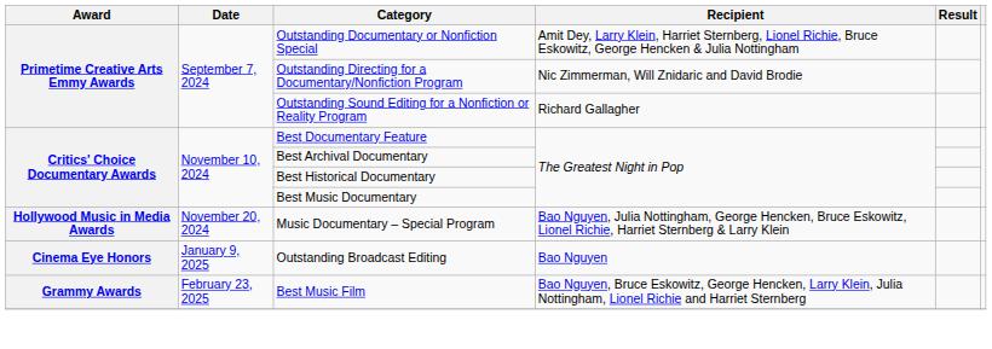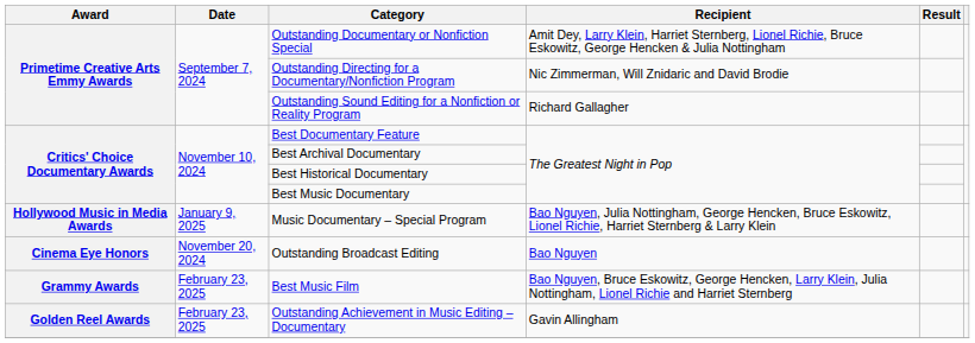 <table class="wikitable sortable plainrowheaders">
 <tr>
 <th>Award</th>
 <th>Date</th>
 <th>Category</th>
 <th>Recipient</th>
 <th>Result</th>
 <th></th>
 </tr>
 <tr>
 <th rowspan="3" scope="row"><a href='#'>Primetime Creative Arts Emmy Awards</a></th>
 <td rowspan="3"><a href='#'>September 7, 2024</a></td>
 <td><a href='#'>Outstanding Documentary or Nonfiction Special</a></td>
 <td>Amit Dey, <a href='#'>Larry Klein</a>, Harriet Sternberg, <a href='#'>Lionel Richie</a>, Bruce Eskowitz, George Hencken & Julia Nottingham</td>
 <td></td>
 <td rowspan="3" align="center"></td>
 </tr>
 <tr>
 <td><a href='#'>Outstanding Directing for a Documentary/Nonfiction Program</a></td>
 <td>Nic Zimmerman, Will Znidaric and David Brodie</td>
 <td></td>
 </tr>
 <tr>
 <td><a href='#'>Outstanding Sound Editing for a Nonfiction or Reality Program</a></td>
 <td>Richard Gallagher</td>
 <td></td>
 </tr>
 <tr>
 <th rowspan="4" scope="row"><a href='#'>Critics' Choice Documentary Awards</a></th>
 <td rowspan="4"><a href='#'>November 10, 2024</a></td>
 <td><a href='#'>Best Documentary Feature</a></td>
 <td rowspan="4"><em>The Greatest Night in Pop</em></td>
 <td></td>
 <td rowspan="4" align="center"></td>
 </tr>
 <tr>
 <td>Best Archival Documentary</td>
 <td></td>
 </tr>
 <tr>
 <td>Best Historical Documentary</td>
 <td></td>
 </tr>
 <tr>
 <td>Best Music Documentary</td>
 <td></td>
 </tr>
 <tr>
 <th scope="row"><a href='#'>Hollywood Music in Media Awards</a></th>
-<td><a href='#'>November 20, 2024</a></td>
+<td><a href='#'>January 9, 2025</a></td>
 <td>Music Documentary – Special Program</td>
 <td><a href='#'>Bao Nguyen</a>, Julia Nottingham, George Hencken, Bruce Eskowitz, <a href='#'>Lionel Richie</a>, Harriet Sternberg & Larry Klein</td>
 <td></td>
 <td align="center"></td>
 </tr>
 <tr>
 <th scope="row"><a href='#'>Cinema Eye Honors</a></th>
-<td><a href='#'>January 9, 2025</a></td>
+<td><a href='#'>November 20, 2024</a></td>
 <td>Outstanding Broadcast Editing</td>
 <td><a href='#'>Bao Nguyen</a></td>
 <td></td>
 <td align="center"></td>
 </tr>
 <tr>
 <th scope="row"><a href='#'>Grammy Awards</a></th>
 <td><a href='#'>February 23, 2025</a></td>
 <td><a href='#'>Best Music Film</a></td>
 <td><a href='#'>Bao Nguyen</a>, Bruce Eskowitz, George Hencken, <a href='#'>Larry Klein</a>, Julia Nottingham, <a href='#'>Lionel Richie</a> and Harriet Sternberg</td>
 <td></td>
 <td></td>
 </tr>
 <tr>
+<th scope="row"><a href='#'>Golden Reel Awards</a></th>
+<td><a href='#'>February 23, 2025</a></td>
+<td><a href='#'>Outstanding Achievement in Music Editing – Documentary</a></td>
+<td>Gavin Allingham</td>
+<td></td>
+<td align="center"></td>
+</tr>
+<tr>
 </tr>
 </table>
